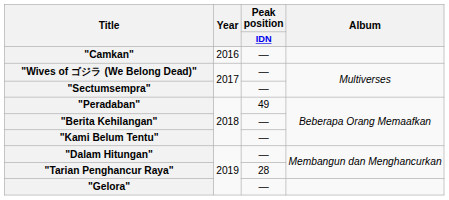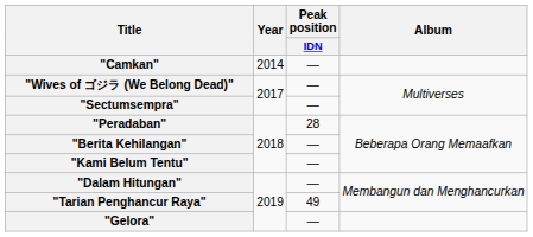 <table class="wikitable plainrowheaders" style="text-align:center">
 <tr>
 <th scope="col" rowspan="2" style="width:20em;">Title</th>
 <th scope="col" rowspan="2">Year</th>
 <th scope="col" colspan="1">Peak position</th>
 <th scope="col" rowspan="2" style="width:15em;">Album</th>
 </tr>
 <tr>
 <th scope="col" style="width:3em;font-size:90%;"><a href='#'>IDN</a><br></th>
 </tr>
 <tr>
 <th scope="row">"Camkan"</th>
-<td>2016</td>
+<td>2014</td>
 <td>—</td>
 <td></td>
 </tr>
 <tr>
 <th scope="row">"Wives of ゴジラ (We Belong Dead)"<br></th>
 <td rowspan="2">2017</td>
 <td>—</td>
 <td rowspan="2"><em>Multiverses</em></td>
 </tr>
 <tr>
 <th scope="row">"Sectumsempra"<br></th>
 <td>—</td>
 </tr>
 <tr>
 <th scope="row">"Peradaban"</th>
 <td rowspan="3">2018</td>
-<td>49</td>
+<td>28</td>
 <td rowspan="3"><em>Beberapa Orang Memaafkan</em></td>
 </tr>
 <tr>
 <th scope="row">"Berita Kehilangan"<br></th>
 <td>—</td>
 </tr>
 <tr>
 <th scope="row">"Kami Belum Tentu"</th>
 <td>—</td>
 </tr>
 <tr>
 <th scope="row">"Dalam Hitungan"</th>
 <td rowspan="3">2019</td>
 <td>—</td>
 <td rowspan="2"><em>Membangun dan Menghancurkan</em></td>
 </tr>
 <tr>
 <th scope="row">"Tarian Penghancur Raya"</th>
-<td>28</td>
+<td>49</td>
 </tr>
 <tr>
 <th scope="row">"Gelora"<br></th>
 <td>—</td>
 <td></td>
 </tr>
 </table>
